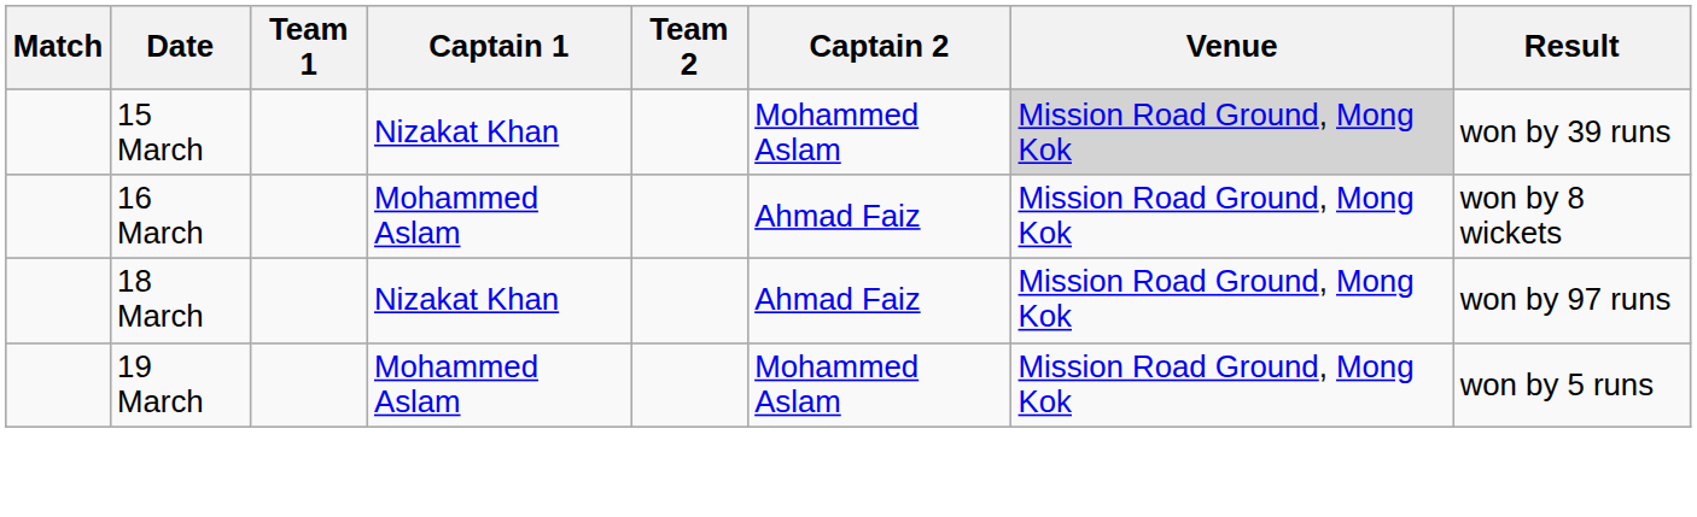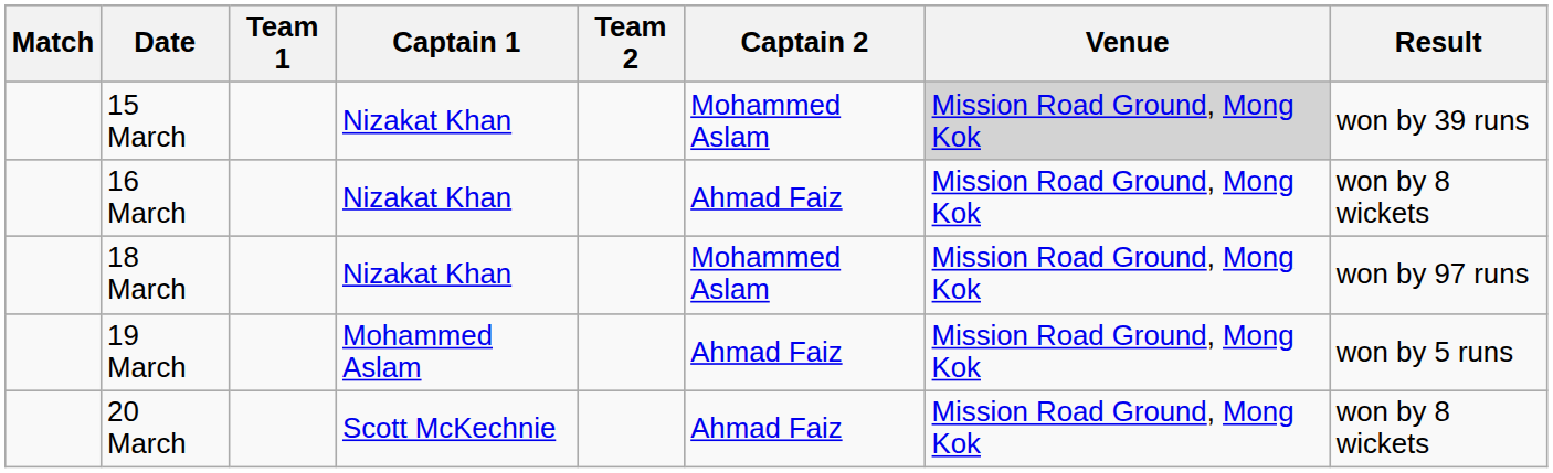 <table class="wikitable">
 <tr>
 <th>Match</th>
 <th>Date</th>
 <th>Team 1</th>
 <th>Captain 1</th>
 <th>Team 2</th>
 <th>Captain 2</th>
 <th>Venue</th>
 <th>Result</th>
 </tr>
 <tr>
 <td></td>
 <td>15 March</td>
 <td></td>
 <td><a href='#'>Nizakat Khan</a></td>
 <td></td>
 <td><a href='#'>Mohammed Aslam</a></td>
 <td style="background: lightgrey;"><a href='#'>Mission Road Ground</a>, <a href='#'>Mong Kok</a></td>
 <td> won by 39 runs</td>
 </tr>
 <tr>
 <td></td>
 <td>16 March</td>
 <td></td>
-<td><a href='#'>Mohammed Aslam</a></td>
+<td><a href='#'>Nizakat Khan</a></td>
 <td></td>
 <td><a href='#'>Ahmad Faiz</a></td>
 <td><a href='#'>Mission Road Ground</a>, <a href='#'>Mong Kok</a></td>
 <td> won by 8 wickets</td>
 </tr>
 <tr>
 <td></td>
 <td>18 March</td>
 <td></td>
 <td><a href='#'>Nizakat Khan</a></td>
 <td></td>
-<td><a href='#'>Ahmad Faiz</a></td>
+<td><a href='#'>Mohammed Aslam</a></td>
 <td><a href='#'>Mission Road Ground</a>, <a href='#'>Mong Kok</a></td>
 <td> won by 97 runs</td>
 </tr>
 <tr>
 <td></td>
 <td>19 March</td>
 <td></td>
 <td><a href='#'>Mohammed Aslam</a></td>
 <td></td>
-<td><a href='#'>Mohammed Aslam</a></td>
+<td><a href='#'>Ahmad Faiz</a></td>
 <td><a href='#'>Mission Road Ground</a>, <a href='#'>Mong Kok</a></td>
 <td> won by 5 runs</td>
 </tr>
+<tr>
+<td></td>
+<td>20 March</td>
+<td></td>
+<td><a href='#'>Scott McKechnie</a></td>
+<td></td>
+<td><a href='#'>Ahmad Faiz</a></td>
+<td><a href='#'>Mission Road Ground</a>, <a href='#'>Mong Kok</a></td>
+<td> won by 8 wickets</td>
+</tr>
 </table>
